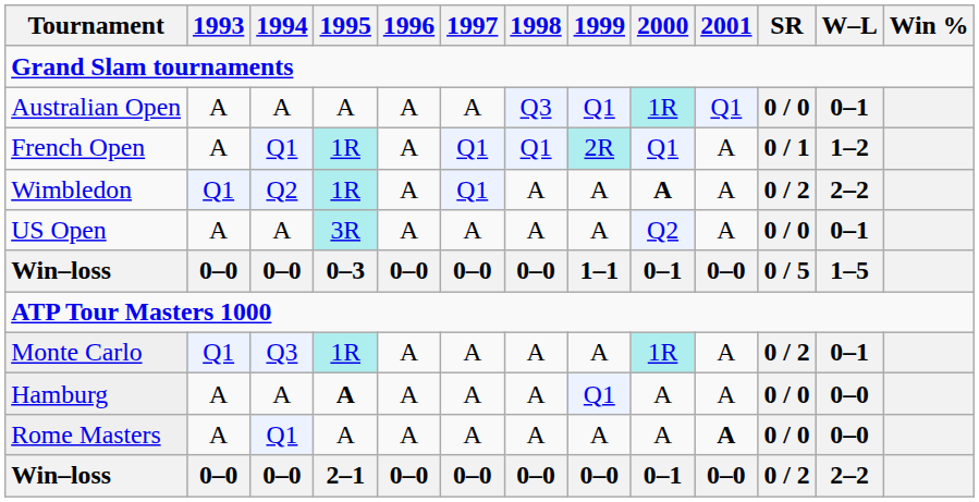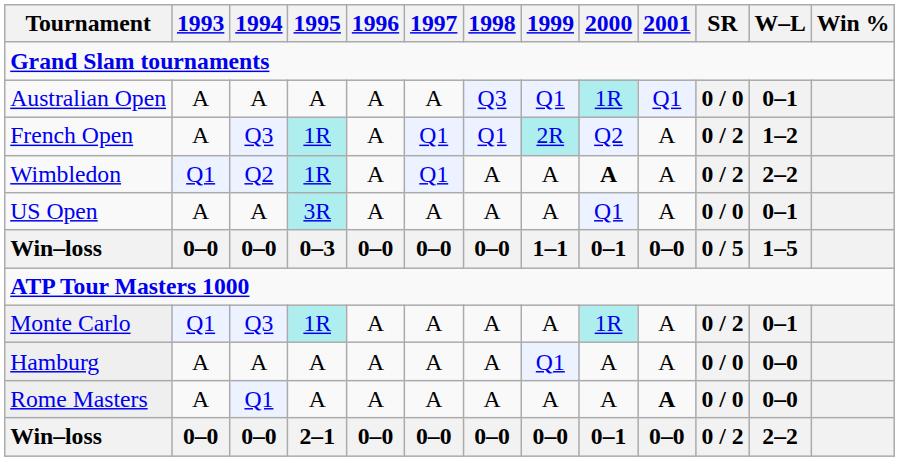 <table class=wikitable style=text-align:center>
 <tr>
 <th>Tournament</th>
 <th><a href='#'>1993</a></th>
 <th><a href='#'>1994</a></th>
 <th><a href='#'>1995</a></th>
 <th><a href='#'>1996</a></th>
 <th><a href='#'>1997</a></th>
 <th><a href='#'>1998</a></th>
 <th><a href='#'>1999</a></th>
 <th><a href='#'>2000</a></th>
 <th><a href='#'>2001</a></th>
 <th>SR</th>
 <th>W–L</th>
 <th>Win %</th>
 </tr>
 <tr>
 <td colspan=25 style=text-align:left><a href='#'><strong>Grand Slam tournaments</strong></a></td>
 </tr>
 <tr>
 <td align=left><a href='#'>Australian Open</a></td>
 <td>A</td>
 <td>A</td>
 <td>A</td>
 <td>A</td>
 <td>A</td>
 <td bgcolor=ecf2ff><a href='#'>Q3</a></td>
 <td bgcolor=ecf2ff><a href='#'>Q1</a></td>
 <td bgcolor=afeeee><a href='#'>1R</a></td>
 <td bgcolor=ecf2ff><a href='#'>Q1</a></td>
 <th>0 / 0</th>
 <th>0–1</th>
 <th></th>
 </tr>
 <tr>
 <td align=left><a href='#'>French Open</a></td>
 <td>A</td>
-<td bgcolor=ecf2ff><a href='#'>Q1</a></td>
+<td bgcolor=ecf2ff><a href='#'>Q3</a></td>
 <td bgcolor=afeeee><a href='#'>1R</a></td>
 <td>A</td>
 <td bgcolor=ecf2ff><a href='#'>Q1</a></td>
 <td bgcolor=ecf2ff><a href='#'>Q1</a></td>
 <td bgcolor=afeeee><a href='#'>2R</a></td>
-<td bgcolor=ecf2ff><a href='#'>Q1</a></td>
+<td bgcolor=ecf2ff><a href='#'>Q2</a></td>
 <td>A</td>
-<th>0 / 1</th>
+<th>0 / 2</th>
 <th>1–2</th>
 <th></th>
 </tr>
 <tr>
 <td align=left><a href='#'>Wimbledon</a></td>
 <td bgcolor=ecf2ff><a href='#'>Q1</a></td>
 <td bgcolor=ecf2ff><a href='#'>Q2</a></td>
 <td bgcolor=afeeee><a href='#'>1R</a></td>
 <td>A</td>
 <td bgcolor=ecf2ff><a href='#'>Q1</a></td>
 <td>A</td>
 <td>A</td>
 <td><strong>A</strong></td>
 <td>A</td>
 <th>0 / 2</th>
 <th>2–2</th>
 <th></th>
 </tr>
 <tr>
 <td align=left><a href='#'>US Open</a></td>
 <td>A</td>
 <td>A</td>
 <td bgcolor=afeeee><a href='#'>3R</a></td>
 <td>A</td>
 <td>A</td>
 <td>A</td>
 <td>A</td>
-<td bgcolor=ecf2ff><a href='#'>Q2</a></td>
+<td bgcolor=ecf2ff><a href='#'>Q1</a></td>
 <td>A</td>
 <th>0 / 0</th>
 <th>0–1</th>
 <th></th>
 </tr>
 <tr>
 <th style=text-align:left>Win–loss</th>
 <th>0–0</th>
 <th>0–0</th>
 <th>0–3</th>
 <th>0–0</th>
 <th>0–0</th>
 <th>0–0</th>
 <th>1–1</th>
 <th>0–1</th>
 <th>0–0</th>
 <th>0 / 5</th>
 <th>1–5</th>
 <th></th>
 </tr>
 <tr>
 <td colspan=25 style=text-align:left><strong><a href='#'>ATP Tour Masters 1000</a></strong></td>
 </tr>
 <tr>
 <td bgcolor=efefef align=left><a href='#'>Monte Carlo</a></td>
 <td bgcolor=ecf2ff><a href='#'>Q1</a></td>
 <td bgcolor=ecf2ff><a href='#'>Q3</a></td>
 <td bgcolor=afeeee><a href='#'>1R</a></td>
 <td>A</td>
 <td>A</td>
 <td>A</td>
 <td>A</td>
 <td bgcolor=afeeee><a href='#'>1R</a></td>
 <td>A</td>
 <th>0 / 2</th>
 <th>0–1</th>
 <th></th>
 </tr>
 <tr>
 <td bgcolor=efefef align=left><a href='#'>Hamburg</a></td>
 <td>A</td>
 <td>A</td>
-<td><strong>A</strong></td>
+<td>A</td>
 <td>A</td>
 <td>A</td>
 <td>A</td>
 <td bgcolor=ecf2ff><a href='#'>Q1</a></td>
 <td>A</td>
 <td>A</td>
 <th>0 / 0</th>
 <th>0–0</th>
 <th></th>
 </tr>
 <tr>
 <td bgcolor=efefef align=left><a href='#'>Rome Masters</a></td>
 <td>A</td>
 <td bgcolor=ecf2ff><a href='#'>Q1</a></td>
 <td>A</td>
 <td>A</td>
 <td>A</td>
 <td>A</td>
 <td>A</td>
 <td>A</td>
 <td><strong>A</strong></td>
 <th>0 / 0</th>
 <th>0–0</th>
 <th></th>
 </tr>
 <tr>
 <th style=text-align:left>Win–loss</th>
 <th>0–0</th>
 <th>0–0</th>
 <th>2–1</th>
 <th>0–0</th>
 <th>0–0</th>
 <th>0–0</th>
 <th>0–0</th>
 <th>0–1</th>
 <th>0–0</th>
 <th>0 / 2</th>
 <th>2–2</th>
 <th></th>
 </tr>
 </table>
